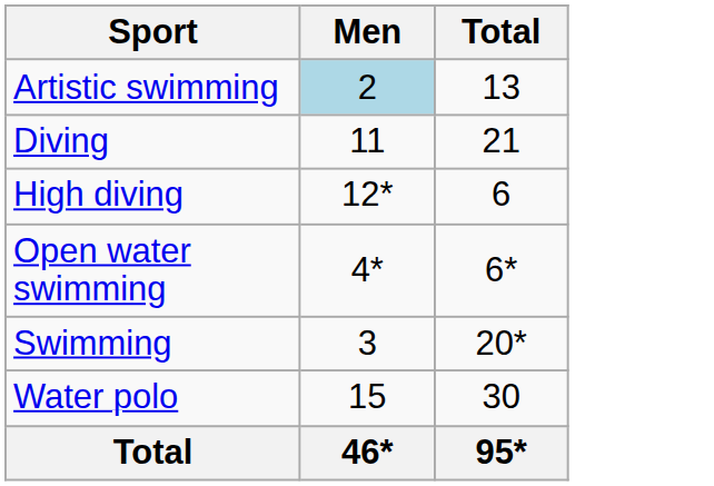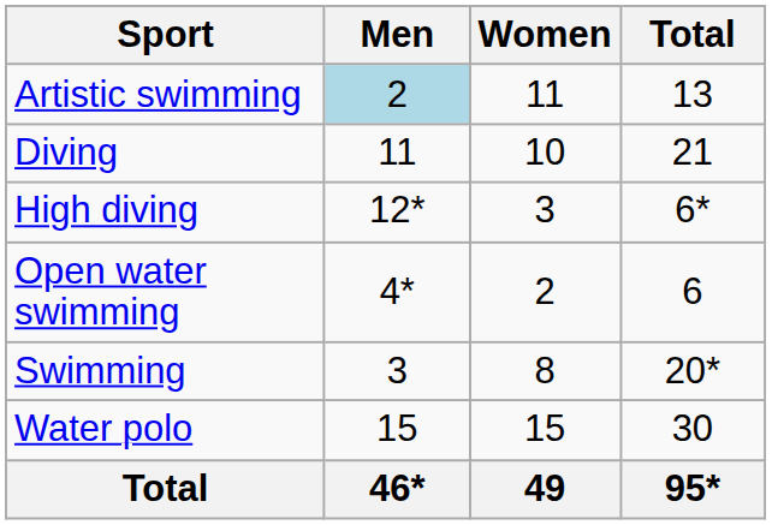 <table class="wikitable sortable" style="text-align:center;">
 <tr>
 <th width=130>Sport</th>
 <th width=55>Men</th>
+<th width=55>Women</th>
 <th width=55>Total</th>
 </tr>
 <tr>
 <td align=left><a href='#'>Artistic swimming</a></td>
 <td style="background: lightblue;">2</td>
+<td>11</td>
 <td>13</td>
 </tr>
 <tr>
 <td align=left><a href='#'>Diving</a></td>
 <td>11</td>
+<td>10</td>
 <td>21</td>
 </tr>
 <tr>
 <td align=left><a href='#'>High diving</a></td>
 <td>12*</td>
-<td>6</td>
+<td>3</td>
+<td>6*</td>
 </tr>
 <tr>
 <td align=left><a href='#'>Open water swimming</a></td>
 <td>4*</td>
-<td>6*</td>
+<td>2</td>
+<td>6</td>
 </tr>
 <tr>
 <td align=left><a href='#'>Swimming</a></td>
 <td>3</td>
+<td>8</td>
 <td>20*</td>
 </tr>
 <tr>
 <td align=left><a href='#'>Water polo</a></td>
+<td>15</td>
 <td>15</td>
 <td>30</td>
 </tr>
 <tr>
 <th>Total</th>
 <th>46*</th>
+<th>49</th>
 <th>95*</th>
 </tr>
 </table>
